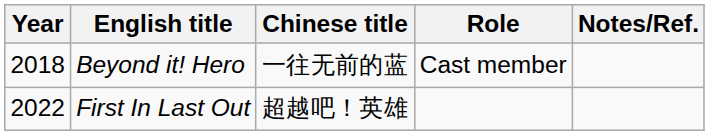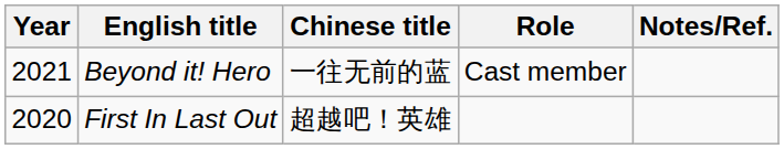 <table class="wikitable">
 <tr>
 <th>Year</th>
 <th>English title</th>
 <th>Chinese title</th>
 <th>Role</th>
 <th>Notes/Ref.</th>
 </tr>
 <tr>
-<td>2018</td>
+<td>2021</td>
 <td><em>Beyond it! Hero</em></td>
 <td>一往无前的蓝</td>
 <td>Cast member</td>
 <td></td>
 </tr>
 <tr>
-<td>2022</td>
+<td>2020</td>
 <td><em>First In Last Out</em></td>
 <td>超越吧！英雄</td>
 <td></td>
 <td></td>
 </tr>
 </table>
